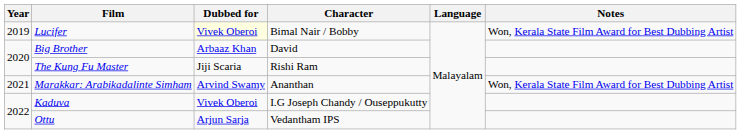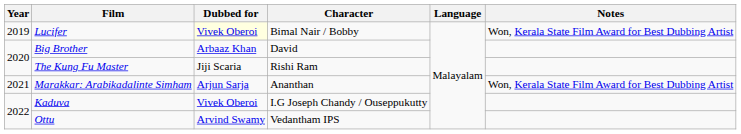 <table class="wikitable">
 <tr>
 <th>Year</th>
 <th>Film</th>
 <th>Dubbed for</th>
 <th>Character</th>
 <th>Language</th>
 <th>Notes</th>
 </tr>
 <tr>
 <td>2019</td>
 <td><em><a href='#'>Lucifer</a></em></td>
 <td style="background: lightyellow;"><a href='#'>Vivek Oberoi</a></td>
 <td>Bimal Nair / Bobby</td>
 <td rowspan="6">Malayalam</td>
 <td>Won, <a href='#'>Kerala State Film Award for Best Dubbing Artist</a></td>
 </tr>
 <tr>
 <td rowspan="2">2020</td>
 <td><em><a href='#'>Big Brother</a></em></td>
 <td><a href='#'>Arbaaz Khan</a></td>
 <td>David</td>
 <td></td>
 </tr>
 <tr>
 <td><em><a href='#'>The Kung Fu Master</a></em></td>
 <td>Jiji Scaria</td>
 <td>Rishi Ram</td>
 <td></td>
 </tr>
 <tr>
 <td>2021</td>
 <td><em><a href='#'>Marakkar: Arabikadalinte Simham</a></em></td>
-<td><a href='#'>Arvind Swamy</a></td>
+<td><a href='#'>Arjun Sarja</a></td>
 <td>Ananthan</td>
 <td>Won, <a href='#'>Kerala State Film Award for Best Dubbing Artist</a></td>
 </tr>
 <tr>
 <td rowspan="2">2022</td>
 <td><em><a href='#'>Kaduva</a></em></td>
 <td><a href='#'>Vivek Oberoi</a></td>
 <td>I.G Joseph Chandy / Ouseppukutty</td>
 <td></td>
 </tr>
 <tr>
 <td><em><a href='#'>Ottu</a></em></td>
-<td><a href='#'>Arjun Sarja</a></td>
+<td><a href='#'>Arvind Swamy</a></td>
 <td>Vedantham IPS</td>
 <td></td>
 </tr>
 </table>
